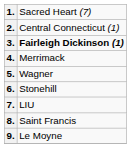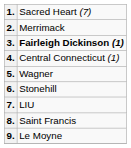 <table class="wikitable">
 <tr>
 <th>1.</th>
 <td>Sacred Heart <em>(7)</em></td>
 </tr>
 <tr>
 <th>2.</th>
-<td>Central Connecticut <em>(1)</em></td>
+<td>Merrimack</td>
 </tr>
 <tr>
 <th>3.</th>
 <td><strong>Fairleigh Dickinson <em>(1)</em></strong></td>
 </tr>
 <tr>
 <th>4.</th>
-<td>Merrimack</td>
+<td>Central Connecticut <em>(1)</em></td>
 </tr>
 <tr>
 <th>5.</th>
 <td>Wagner</td>
 </tr>
 <tr>
 <th>6.</th>
 <td>Stonehill</td>
 </tr>
 <tr>
 <th>7.</th>
 <td>LIU</td>
 </tr>
 <tr>
 <th>8.</th>
 <td>Saint Francis</td>
 </tr>
 <tr>
 <th>9.</th>
 <td>Le Moyne</td>
 </tr>
 <tr>
 </tr>
 </table>
